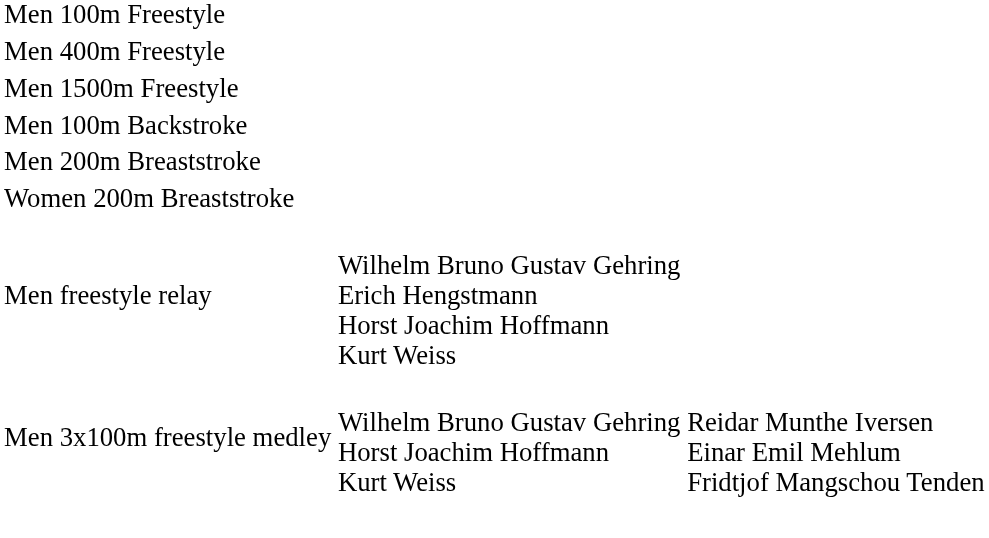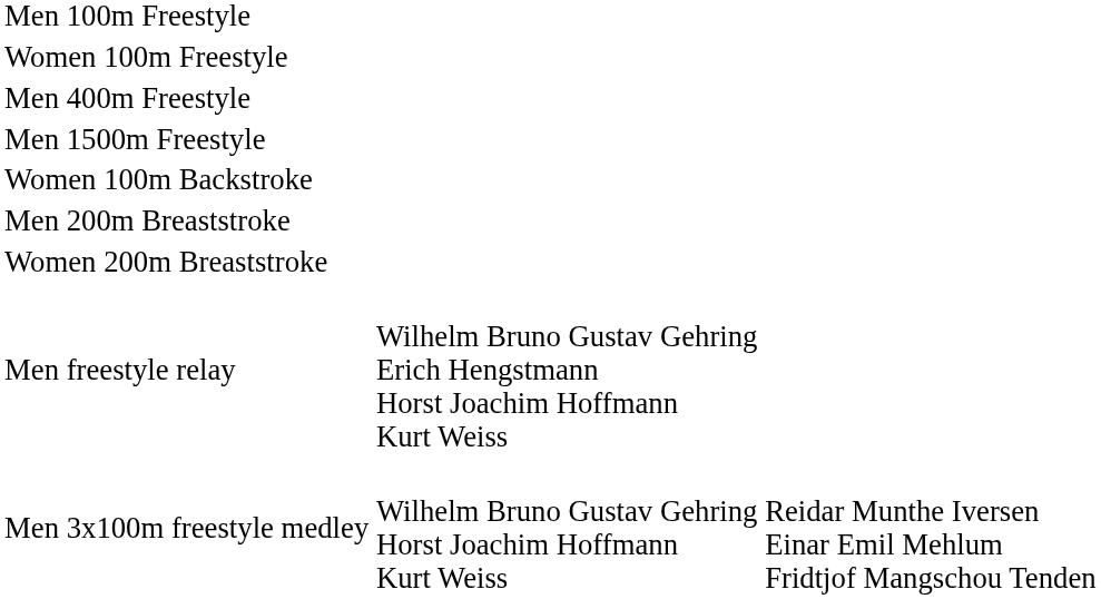 <table>
 <tr>
 <td>Men 100m Freestyle</td>
+<td></td>
+<td></td>
+<td></td>
+</tr>
+<tr>
+<td>Women 100m Freestyle</td>
 <td></td>
 <td></td>
 <td></td>
 </tr>
 <tr>
 <td>Men 400m Freestyle</td>
 <td></td>
 <td></td>
 <td></td>
 </tr>
 <tr>
 <td>Men 1500m Freestyle</td>
 <td></td>
 <td></td>
 <td></td>
 </tr>
 <tr>
-<td>Men 100m Backstroke</td>
+<td>Women 100m Backstroke</td>
 <td></td>
 <td></td>
 <td></td>
 </tr>
 <tr>
 <td>Men 200m Breaststroke</td>
 <td></td>
 <td></td>
 <td></td>
 </tr>
 <tr>
 <td>Women 200m Breaststroke</td>
 <td></td>
 <td></td>
 <td></td>
 </tr>
 <tr>
 <td>Men  freestyle relay</td>
 <td><br>Wilhelm Bruno Gustav Gehring<br>Erich Hengstmann<br>Horst Joachim Hoffmann<br>Kurt Weiss </td>
 </tr>
 <tr>
 <td>Men 3x100m freestyle medley</td>
 <td><br>Wilhelm Bruno Gustav Gehring<br>Horst Joachim Hoffmann<br>Kurt Weiss</td>
 <td><br>Reidar Munthe Iversen<br>Einar Emil Mehlum<br>Fridtjof Mangschou Tenden </td>
 </tr>
 </table>
